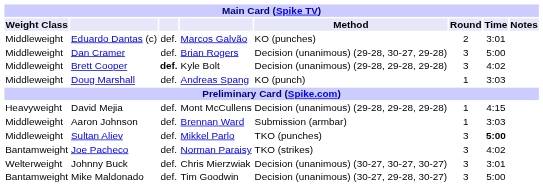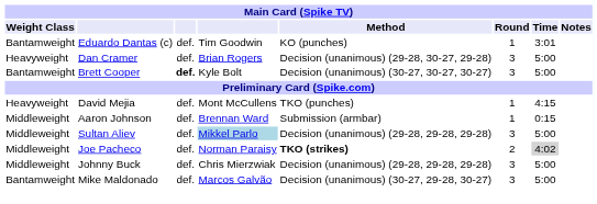 <table class="toccolours" style="font-size: 85%;">
 <tr>
 <th colspan="8" style="background-color: #ccf; color: #000080; text-align: center;"><strong>Main Card (<a href='#'>Spike TV</a>)</strong></th>
 </tr>
 <tr>
 <th colspan="1" style="background-color: #E6E8FA; color: #000000; text-align: center;">Weight Class</th>
 <th colspan="1" style="background-color: #E6E8FA; color: #000000; text-align: center;"></th>
 <th colspan="1" style="background-color: #E6E8FA; color: #000000; text-align: center;"></th>
 <th colspan="1" style="background-color: #E6E8FA; color: #000000; text-align: center;"></th>
 <th colspan="1" style="background-color: #E6E8FA; color: #000000; text-align: center;">Method</th>
 <th colspan="1" style="background-color: #E6E8FA; color: #000000; text-align: center;">Round</th>
 <th colspan="1" style="background-color: #E6E8FA; color: #000000; text-align: center;">Time</th>
 <th colspan="1" style="background-color: #E6E8FA; color: #000000; text-align: center;">Notes</th>
 </tr>
 <tr>
-<td>Middleweight</td>
+<td>Bantamweight</td>
 <td><a href='#'>Eduardo Dantas</a> (c)</td>
 <td align=center>def.</td>
-<td><a href='#'>Marcos Galvão</a></td>
+<td>Tim Goodwin</td>
 <td>KO (punches)</td>
-<td align=center>2</td>
+<td align=center>1</td>
 <td align=center>3:01</td>
 <td></td>
 </tr>
 <tr>
-<td>Middleweight</td>
+<td>Heavyweight</td>
 <td><a href='#'>Dan Cramer</a></td>
 <td align=center>def.</td>
 <td><a href='#'>Brian Rogers</a></td>
 <td>Decision (unanimous) (29-28, 30-27, 29-28)</td>
 <td align=center>3</td>
 <td align=center>5:00</td>
 <td></td>
 </tr>
 <tr>
-<td>Middleweight</td>
+<td>Bantamweight</td>
 <td><a href='#'>Brett Cooper</a></td>
 <td align=center><strong>def.</strong></td>
 <td>Kyle Bolt</td>
-<td>Decision (unanimous) (29-28, 29-28, 29-28)</td>
+<td>Decision (unanimous) (30-27, 30-27, 30-27)</td>
 <td align=center>3</td>
-<td align=center>4:02</td>
-<td></td>
-</tr>
-<tr>
-<td>Middleweight</td>
-<td><a href='#'>Doug Marshall</a></td>
-<td align=center>def.</td>
-<td><a href='#'>Andreas Spang</a></td>
-<td>KO (punch)</td>
-<td align=center>1</td>
-<td align=center>3:03</td>
+<td align=center>5:00</td>
 <td></td>
 </tr>
 <tr>
 <th colspan="8" style="background-color: #ccf; color: #000080; text-align: center;"><strong>Preliminary Card (<a href='#'>Spike.com</a>)</strong></th>
 </tr>
 <tr>
 <td>Heavyweight</td>
 <td>David Mejia</td>
 <td align=center>def.</td>
 <td>Mont McCullens</td>
-<td>Decision (unanimous) (29-28, 29-28, 29-28)</td>
+<td>TKO (punches)</td>
 <td align=center>1</td>
 <td align=center>4:15</td>
 <td></td>
 </tr>
 <tr>
 <td>Middleweight</td>
 <td>Aaron Johnson</td>
 <td align=center>def.</td>
 <td><a href='#'>Brennan Ward</a></td>
 <td>Submission (armbar)</td>
 <td align=center>1</td>
-<td align=center>3:03</td>
+<td align=center>0:15</td>
 <td></td>
 </tr>
 <tr>
 <td>Middleweight</td>
 <td><a href='#'>Sultan Aliev</a></td>
 <td align=center>def.</td>
-<td><a href='#'>Mikkel Parlo</a></td>
-<td>TKO (punches)</td>
+<td style="background: lightblue;"><a href='#'>Mikkel Parlo</a></td>
+<td>Decision (unanimous) (29-28, 29-28, 29-28)</td>
 <td align=center>3</td>
-<td align=center><strong>5:00</strong></td>
+<td align=center>5:00</td>
 <td></td>
 </tr>
 <tr>
-<td>Bantamweight</td>
+<td>Middleweight</td>
 <td><a href='#'>Joe Pacheco</a></td>
 <td align=center>def.</td>
 <td><a href='#'>Norman Paraisy</a></td>
-<td>TKO (strikes)</td>
-<td align=center>3</td>
-<td align=center>4:02</td>
+<td><strong>TKO (strikes)</strong></td>
+<td align=center>2</td>
+<td align=center style="background: lightgrey;">4:02</td>
 <td></td>
 </tr>
 <tr>
-<td>Welterweight</td>
+<td>Middleweight</td>
 <td>Johnny Buck</td>
 <td align=center>def.</td>
 <td>Chris Mierzwiak</td>
-<td>Decision (unanimous) (30-27, 30-27, 30-27)</td>
+<td>Decision (unanimous) (29-28, 29-28, 29-28)</td>
 <td align=center>3</td>
-<td align=center>3:01</td>
+<td align=center>5:00</td>
 <td></td>
 </tr>
 <tr>
 <td>Bantamweight</td>
 <td>Mike Maldonado</td>
 <td align=center>def.</td>
-<td>Tim Goodwin</td>
+<td><a href='#'>Marcos Galvão</a></td>
 <td>Decision (unanimous) (30-27, 29-28, 30-27)</td>
 <td align=center>3</td>
 <td align=center>5:00</td>
 <td></td>
 </tr>
 <tr>
 </tr>
 </table>
